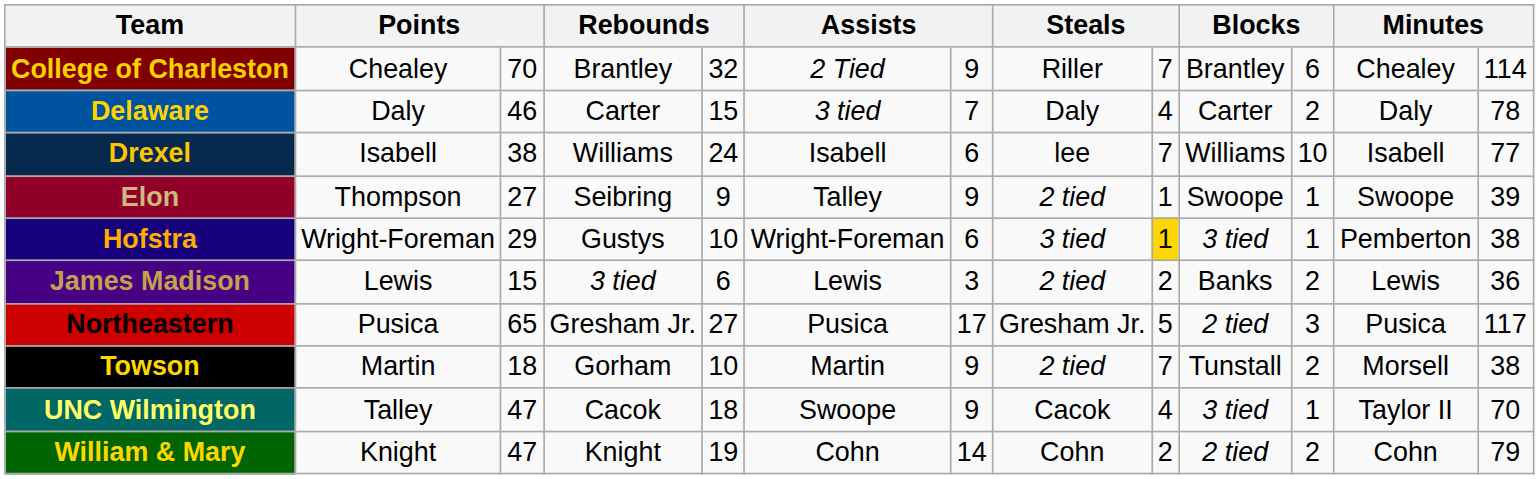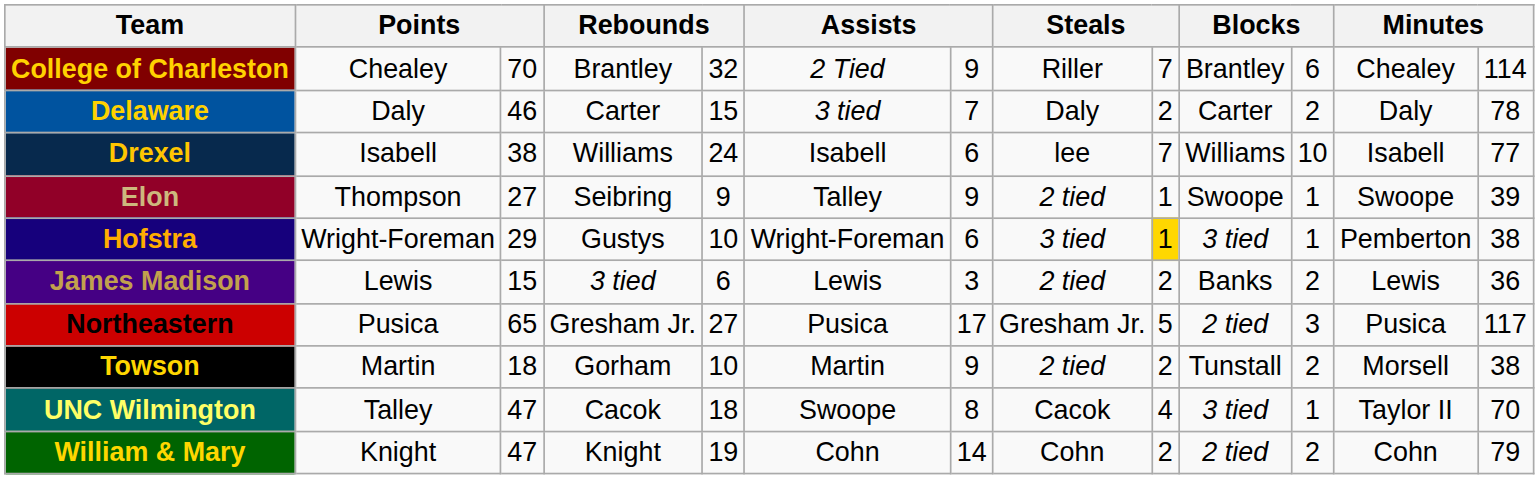 <table class="wikitable" style="text-align:center">
 <tr>
 <th>Team</th>
 <th colspan=2>Points</th>
 <th colspan=2>Rebounds</th>
 <th colspan=2>Assists</th>
 <th colspan=2>Steals</th>
 <th colspan=2>Blocks</th>
 <th colspan=2>Minutes</th>
 </tr>
 <tr>
 <td style="background:#800000; color:#FFD200;"><strong>College of Charleston</strong></td>
 <td>Chealey</td>
 <td>70</td>
 <td>Brantley</td>
 <td>32</td>
 <td><em>2 Tied</em></td>
 <td>9</td>
 <td>Riller</td>
 <td>7</td>
 <td>Brantley</td>
 <td>6</td>
 <td>Chealey</td>
 <td>114</td>
 </tr>
 <tr>
 <td style="background:#00539f; color:#FFD200;"><strong>Delaware</strong></td>
 <td>Daly</td>
 <td>46</td>
 <td>Carter</td>
 <td>15</td>
 <td><em>3 tied</em></td>
 <td>7</td>
 <td>Daly</td>
-<td>4</td>
+<td>2</td>
 <td>Carter</td>
 <td>2</td>
 <td>Daly</td>
 <td>78</td>
 </tr>
 <tr>
 <td style="background:#07294D; color:#FFC600;"><strong>Drexel</strong></td>
 <td>Isabell</td>
 <td>38</td>
 <td>Williams</td>
 <td>24</td>
 <td>Isabell</td>
 <td>6</td>
 <td>lee</td>
 <td>7</td>
 <td>Williams</td>
 <td>10</td>
 <td>Isabell</td>
 <td>77</td>
 </tr>
 <tr>
 <td style="background:#910028; color:#CDB87D;"><strong>Elon</strong></td>
 <td>Thompson</td>
 <td>27</td>
 <td>Seibring</td>
 <td>9</td>
 <td>Talley</td>
 <td>9</td>
 <td><em>2 tied</em></td>
 <td>1</td>
 <td>Swoope</td>
 <td>1</td>
 <td>Swoope</td>
 <td>39</td>
 </tr>
 <tr>
 <td style="background:#16007C; color:#FFAD00;"><strong>Hofstra</strong></td>
 <td>Wright-Foreman</td>
 <td>29</td>
 <td>Gustys</td>
 <td>10</td>
 <td>Wright-Foreman</td>
 <td>6</td>
 <td><em>3 tied</em></td>
 <td style="background: gold;">1</td>
 <td><em>3 tied</em></td>
 <td>1</td>
 <td>Pemberton</td>
 <td>38</td>
 </tr>
 <tr>
 <td style="background:#450084; color:#C2A14D;"><strong>James Madison</strong></td>
 <td>Lewis</td>
 <td>15</td>
 <td><em>3 tied</em></td>
 <td>6</td>
 <td>Lewis</td>
 <td>3</td>
 <td><em>2 tied</em></td>
 <td>2</td>
 <td>Banks</td>
 <td>2</td>
 <td>Lewis</td>
 <td>36</td>
 </tr>
 <tr>
 <td style="background:#CC0000; color:#000000;"><strong>Northeastern</strong></td>
 <td>Pusica</td>
 <td>65</td>
 <td>Gresham Jr.</td>
 <td>27</td>
 <td>Pusica</td>
 <td>17</td>
 <td>Gresham Jr.</td>
 <td>5</td>
 <td><em>2 tied</em></td>
 <td>3</td>
 <td>Pusica</td>
 <td>117</td>
 </tr>
 <tr>
 <td style="background:#000000; color:#FFD600;"><strong>Towson</strong></td>
 <td>Martin</td>
 <td>18</td>
 <td>Gorham</td>
 <td>10</td>
 <td>Martin</td>
 <td>9</td>
 <td><em>2 tied</em></td>
-<td>7</td>
+<td>2</td>
 <td>Tunstall</td>
 <td>2</td>
 <td>Morsell</td>
 <td>38</td>
 </tr>
 <tr>
 <td style="background:#006666; color:#FFFF66;"><strong>UNC Wilmington</strong></td>
 <td>Talley</td>
 <td>47</td>
 <td>Cacok</td>
 <td>18</td>
 <td>Swoope</td>
-<td>9</td>
+<td>8</td>
 <td>Cacok</td>
 <td>4</td>
 <td><em>3 tied</em></td>
 <td>1</td>
 <td>Taylor II</td>
 <td>70</td>
 </tr>
 <tr>
 <td style="background:#006400; color:#FFD700;"><strong>William & Mary</strong></td>
 <td>Knight</td>
 <td>47</td>
 <td>Knight</td>
 <td>19</td>
 <td>Cohn</td>
 <td>14</td>
 <td>Cohn</td>
 <td>2</td>
 <td><em>2 tied</em></td>
 <td>2</td>
 <td>Cohn</td>
 <td>79</td>
 </tr>
 </table>
